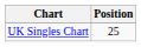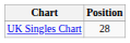 <table class="wikitable sortable">
 <tr>
 <th>Chart</th>
 <th>Position</th>
 </tr>
 <tr>
 </tr>
 <tr>
 <td><a href='#'>UK Singles Chart</a></td>
-<td align="center">25</td>
+<td align="center">28</td>
 </tr>
 </table>
